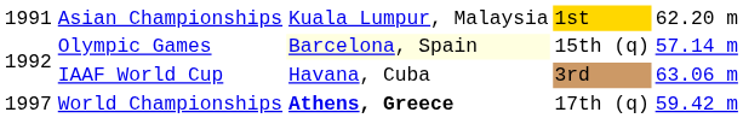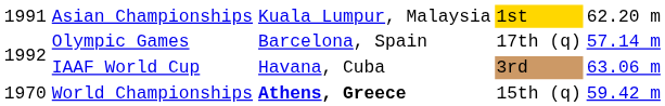 <table>
 <tr>
 <td>1991</td>
 <td><a href='#'>Asian Championships</a></td>
 <td><a href='#'>Kuala Lumpur</a>, Malaysia</td>
 <td bgcolor=gold>1st</td>
 <td>62.20 m</td>
 </tr>
 <tr>
 <td rowspan=2>1992</td>
 <td><a href='#'>Olympic Games</a></td>
-<td style="background: lightyellow;"><a href='#'>Barcelona</a>, Spain</td>
-<td>15th (q)</td>
+<td><a href='#'>Barcelona</a>, Spain</td>
+<td>17th (q)</td>
 <td><a href='#'>57.14 m</a></td>
 </tr>
 <tr>
 <td><a href='#'>IAAF World Cup</a></td>
 <td><a href='#'>Havana</a>, Cuba</td>
 <td bgcolor=cc9966>3rd</td>
 <td><a href='#'>63.06 m</a></td>
 </tr>
 <tr>
-<td>1997</td>
+<td>1970</td>
 <td><a href='#'>World Championships</a></td>
 <td><strong><a href='#'>Athens</a>, Greece</strong></td>
-<td>17th (q)</td>
+<td>15th (q)</td>
 <td><a href='#'>59.42 m</a></td>
 </tr>
 </table>
